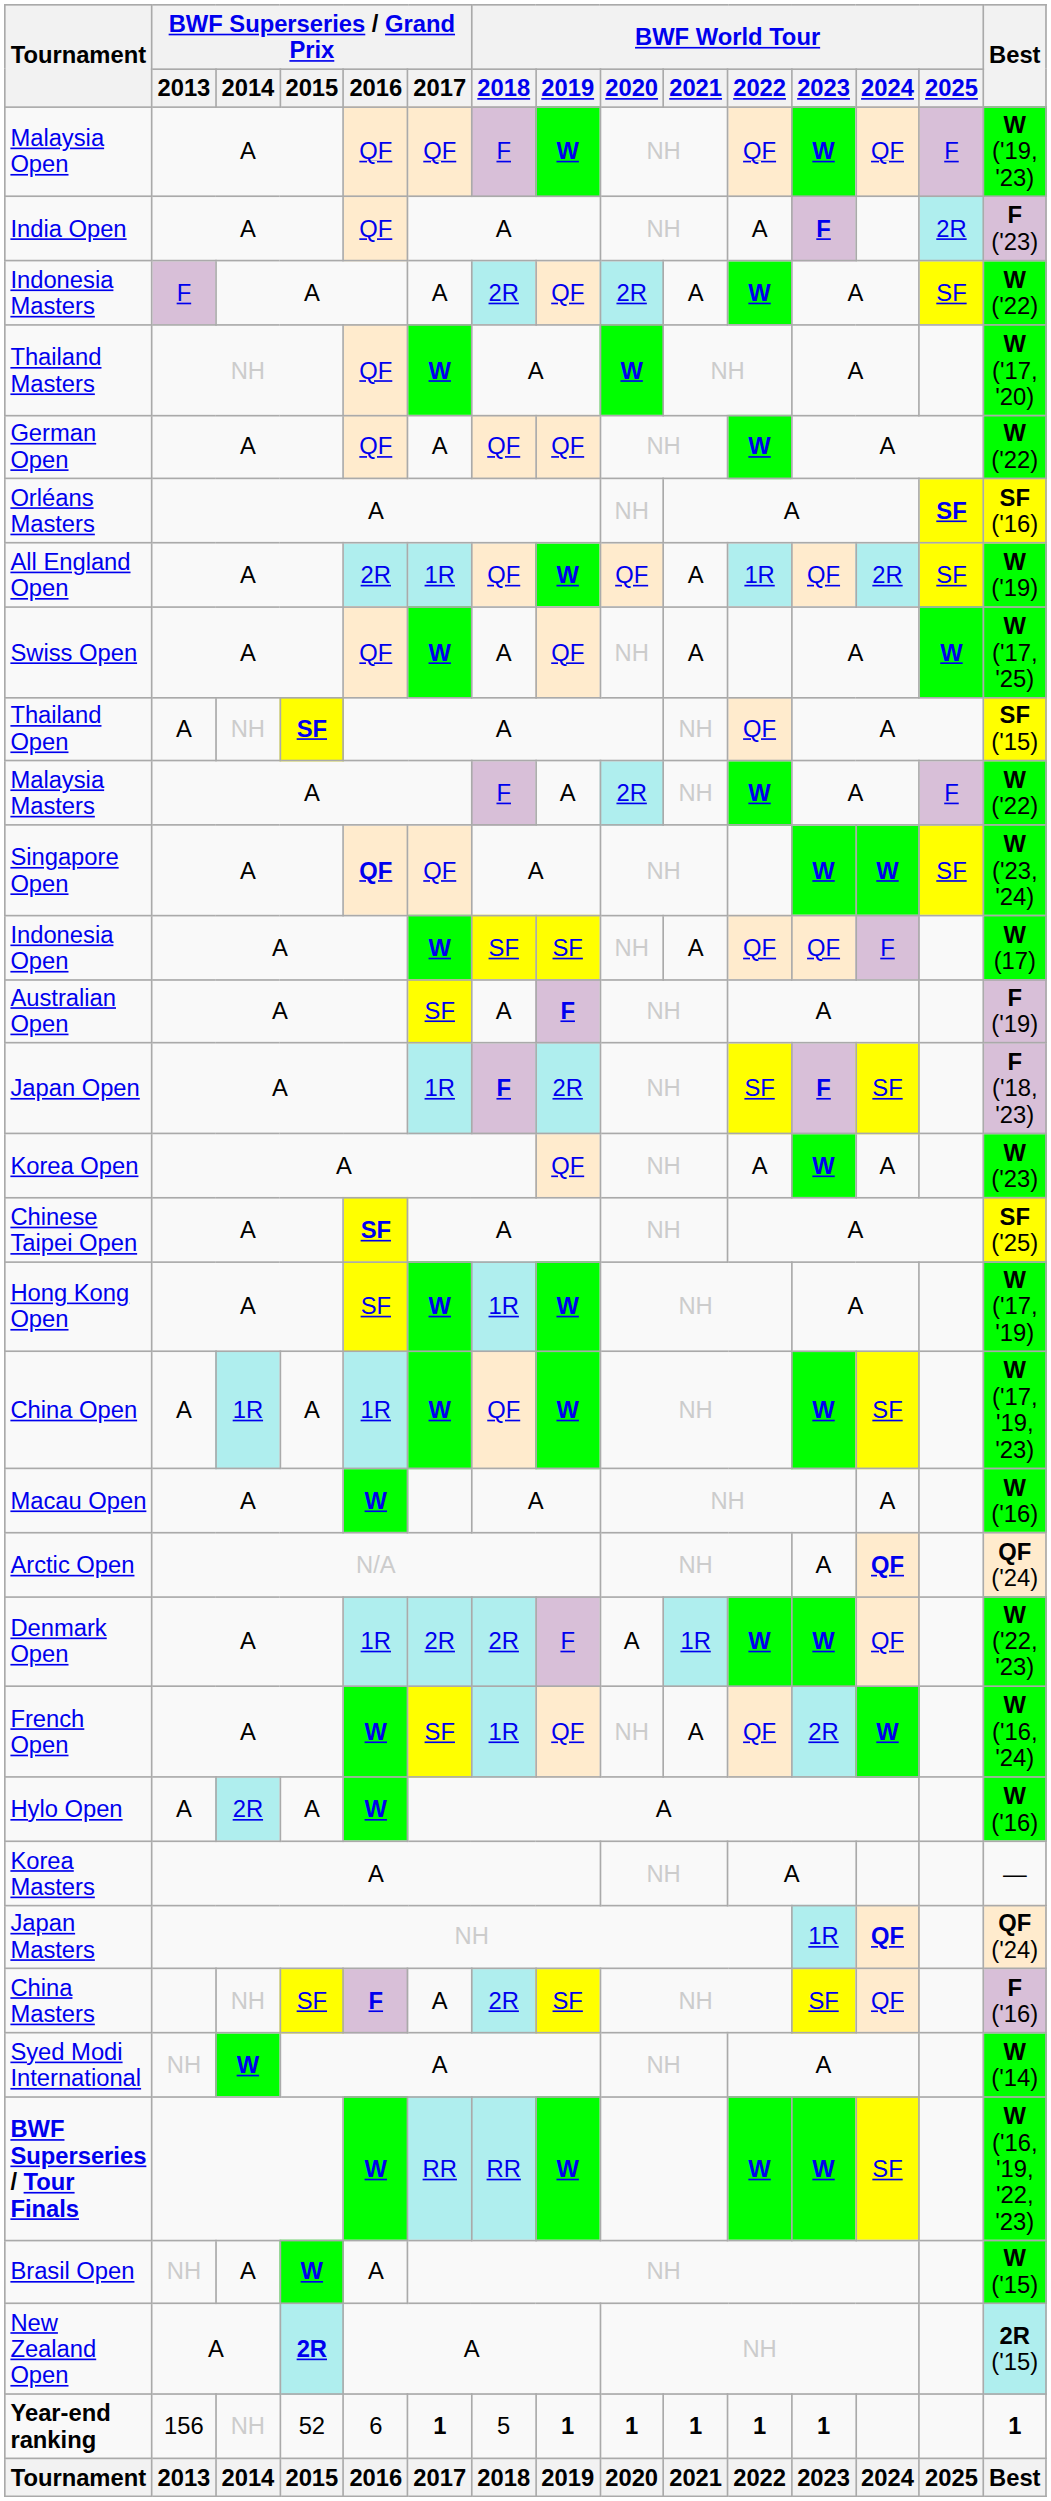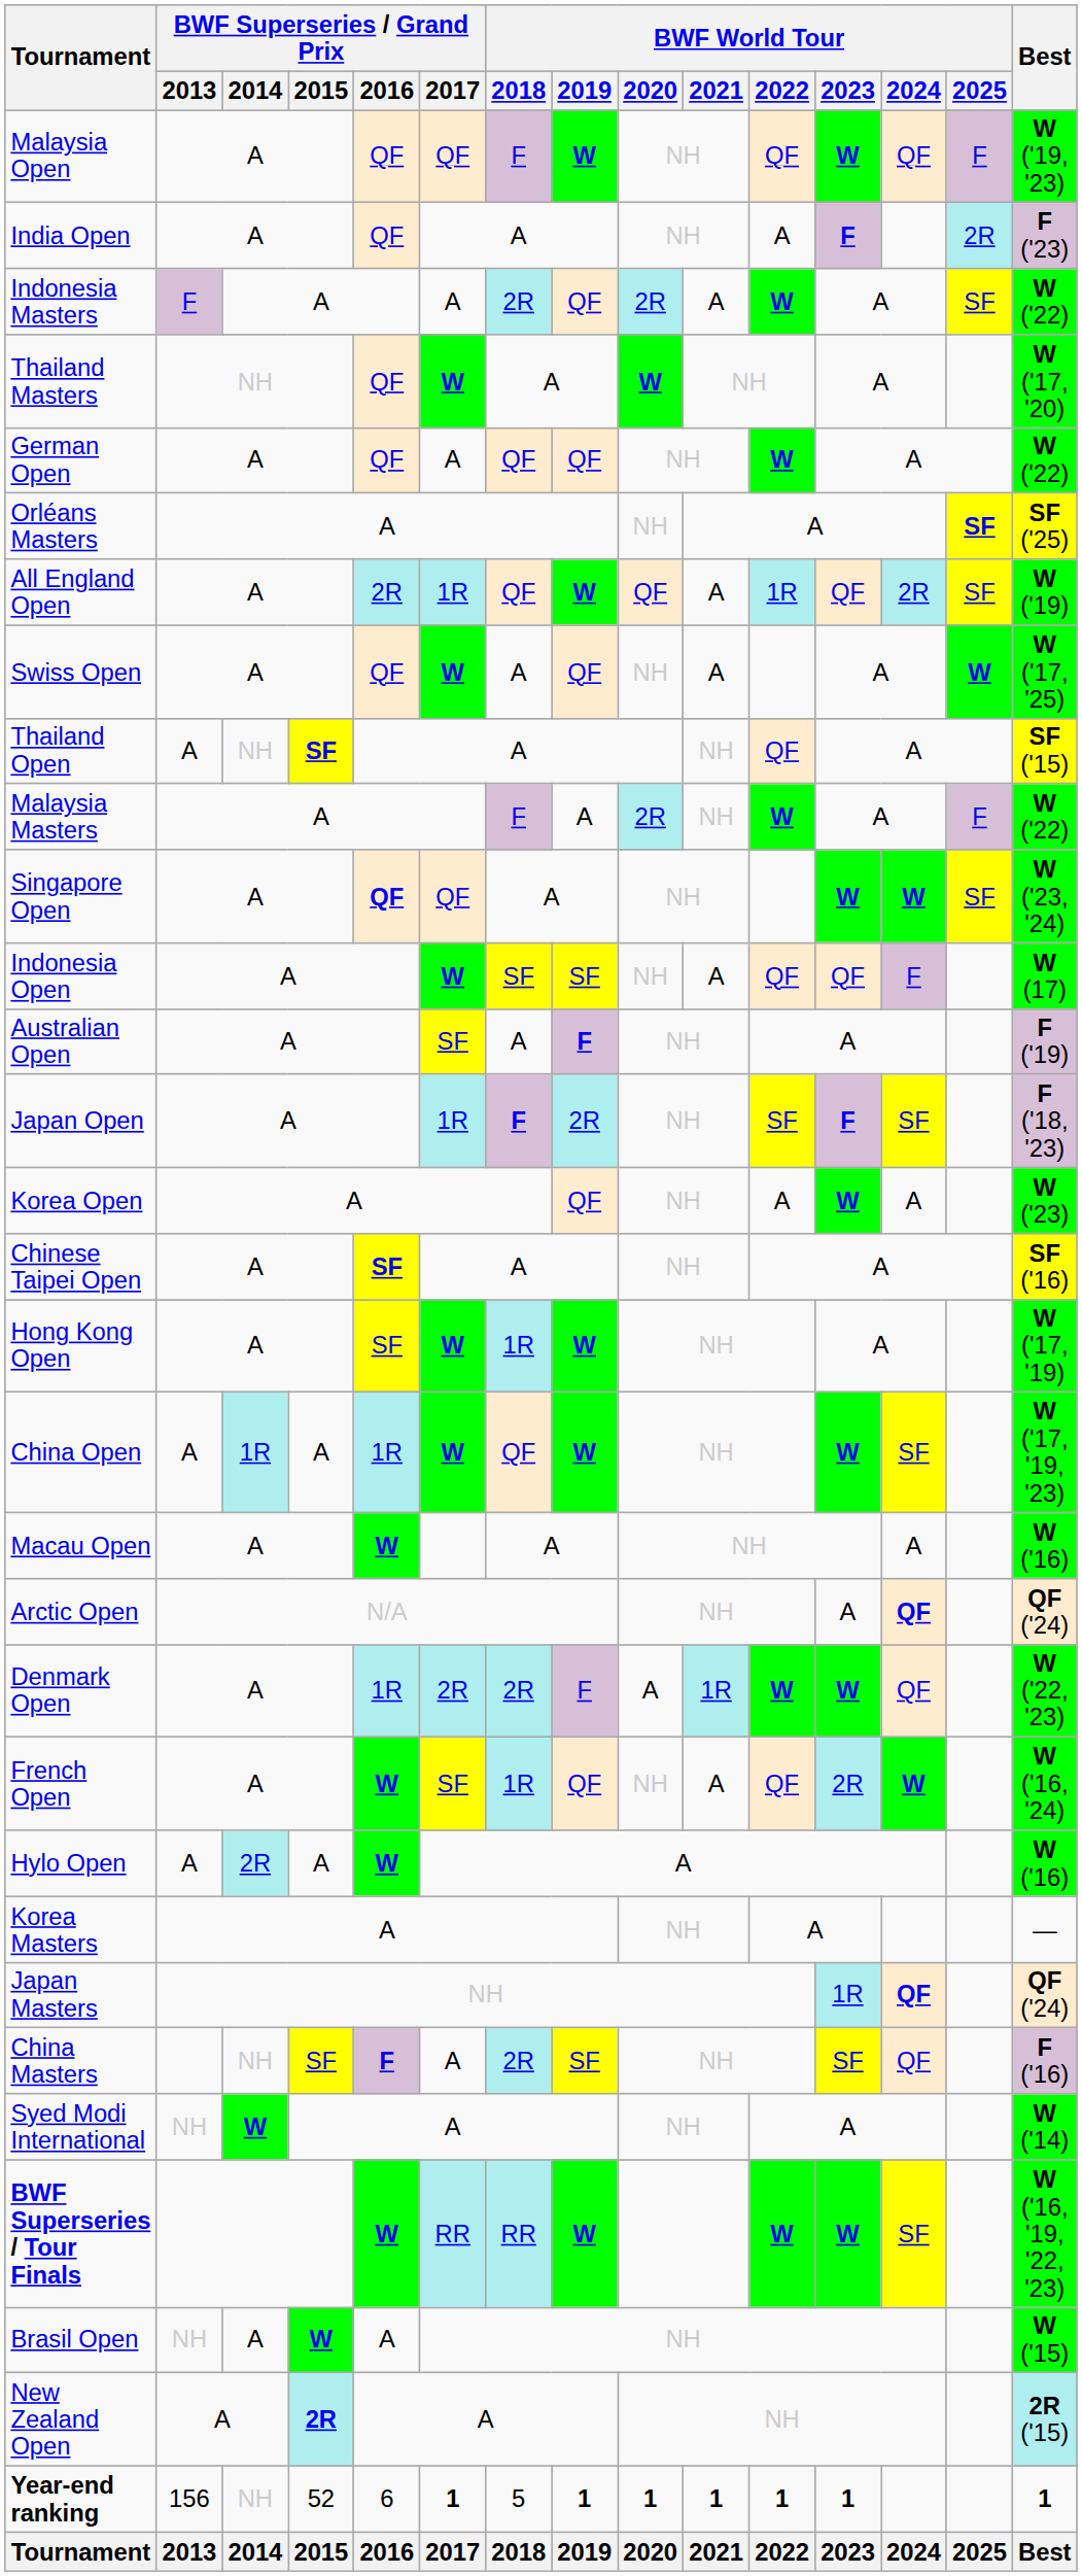 <table class="wikitable" style="font-size: 90%; text-align:center">
 <tr>
 <th rowspan="2">Tournament</th>
 <th colspan="5"><a href='#'>BWF Superseries</a> / <a href='#'>Grand Prix</a></th>
 <th colspan="8"><a href='#'>BWF World Tour</a></th>
 <th rowspan="2">Best</th>
 </tr>
 <tr>
 <th>2013</th>
 <th>2014</th>
 <th>2015</th>
 <th>2016</th>
 <th>2017</th>
 <th><a href='#'>2018</a></th>
 <th><a href='#'>2019</a></th>
 <th><a href='#'>2020</a></th>
 <th><a href='#'>2021</a></th>
 <th><a href='#'>2022</a></th>
 <th><a href='#'>2023</a></th>
 <th><a href='#'>2024</a></th>
 <th><a href='#'>2025</a></th>
 </tr>
 <tr>
 <td align=left><a href='#'>Malaysia Open</a></td>
 <td colspan="3">A</td>
 <td bgcolor=FFEBCD><a href='#'>QF</a></td>
 <td bgcolor=FFEBCD><a href='#'>QF</a></td>
 <td bgcolor=D8BFD8><a href='#'>F</a></td>
 <td bgcolor=00FF00><a href='#'><strong>W</strong></a></td>
 <td colspan="2" style=color:#ccc>NH</td>
 <td bgcolor=FFEBCD><a href='#'>QF</a></td>
 <td bgcolor=00FF00><strong><a href='#'>W</a></strong></td>
 <td bgcolor=FFEBCD><a href='#'>QF</a></td>
 <td bgcolor=D8BFD8><a href='#'>F</a></td>
 <td bgcolor=00FF00><strong>W</strong> ('19, '23)</td>
 </tr>
 <tr>
 <td align=left><a href='#'>India Open</a></td>
 <td colspan="3">A</td>
 <td bgcolor=FFEBCD><a href='#'>QF</a></td>
 <td colspan="3">A</td>
 <td colspan="2" style=color:#ccc>NH</td>
 <td>A</td>
 <td bgcolor=D8BFD8><strong><a href='#'>F</a></strong></td>
 <td><a href='#'></a></td>
 <td bgcolor=AFEEEE><a href='#'>2R</a></td>
 <td bgcolor=D8BFD8><strong>F</strong> ('23)</td>
 </tr>
 <tr>
 <td align=left><a href='#'>Indonesia Masters</a></td>
 <td bgcolor=D8BFD8><a href='#'>F</a></td>
 <td colspan="3">A</td>
 <td>A</td>
 <td bgcolor=AFEEEE><a href='#'>2R</a></td>
 <td bgcolor=FFEBCD><a href='#'>QF</a></td>
 <td bgcolor=AFEEEE><a href='#'>2R</a></td>
 <td>A</td>
 <td bgcolor=00FF00><strong><a href='#'>W</a></strong></td>
 <td colspan="2">A</td>
 <td bgcolor=FFFF00><a href='#'>SF</a></td>
 <td bgcolor=00FF00><strong>W</strong> ('22)</td>
 </tr>
 <tr>
 <td align=left><a href='#'>Thailand Masters</a></td>
 <td colspan="3" style=color:#ccc>NH</td>
 <td bgcolor=FFEBCD><a href='#'>QF</a></td>
 <td bgcolor=00FF00><a href='#'><strong>W</strong></a></td>
 <td colspan="2">A</td>
 <td bgcolor=00FF00><a href='#'><strong>W</strong></a></td>
 <td colspan="2" style=color:#ccc>NH</td>
 <td colspan="2">A</td>
 <td><a href='#'></a></td>
 <td bgcolor=00FF00><strong>W</strong> ('17, '20)</td>
 </tr>
 <tr>
 <td align=left><a href='#'>German Open</a></td>
 <td colspan="3">A</td>
 <td bgcolor=FFEBCD><a href='#'>QF</a></td>
 <td>A</td>
 <td bgcolor=FFEBCD><a href='#'>QF</a></td>
 <td bgcolor=FFEBCD><a href='#'>QF</a></td>
 <td colspan="2" style=color:#ccc>NH</td>
 <td bgcolor=00FF00><strong><a href='#'>W</a></strong></td>
 <td colspan="3">A</td>
 <td bgcolor=00FF00><strong>W</strong> ('22)</td>
 </tr>
 <tr>
 <td align=left><a href='#'>Orléans Masters</a></td>
 <td colspan="7">A</td>
 <td style=color:#ccc>NH</td>
 <td colspan="4">A</td>
 <td bgcolor=FFFF00><a href='#'><strong>SF</strong></a></td>
-<td bgcolor=FFFF00><strong>SF</strong> ('16)</td>
+<td bgcolor=FFFF00><strong>SF</strong> ('25)</td>
 </tr>
 <tr>
 <td align=left><a href='#'>All England Open</a></td>
 <td colspan="3">A</td>
 <td bgcolor=AFEEEE><a href='#'>2R</a></td>
 <td bgcolor=AFEEEE><a href='#'>1R</a></td>
 <td bgcolor=FFEBCD><a href='#'>QF</a></td>
 <td bgcolor=00FF00><a href='#'><strong>W</strong></a></td>
 <td bgcolor=FFEBCD><a href='#'>QF</a></td>
 <td>A</td>
 <td bgcolor=AFEEEE><a href='#'>1R</a></td>
 <td bgcolor=FFEBCD><a href='#'>QF</a></td>
 <td bgcolor=AFEEEE><a href='#'>2R</a></td>
 <td bgcolor=FFFF00><a href='#'>SF</a></td>
 <td bgcolor=00FF00><strong>W</strong> ('19)</td>
 </tr>
 <tr>
 <td align=left><a href='#'>Swiss Open</a></td>
 <td colspan="3">A</td>
 <td bgcolor=FFEBCD><a href='#'>QF</a></td>
 <td bgcolor=00FF00><a href='#'><strong>W</strong></a></td>
 <td>A</td>
 <td bgcolor=FFEBCD><a href='#'>QF</a></td>
 <td style=color:#ccc>NH</td>
 <td>A</td>
 <td><a href='#'></a></td>
 <td colspan="2">A</td>
 <td bgcolor=00FF00><a href='#'><strong>W</strong></a></td>
 <td bgcolor=00FF00><strong>W</strong> ('17, '25)</td>
 </tr>
 <tr>
 <td align=left><a href='#'>Thailand Open</a></td>
 <td>A</td>
 <td style=color:#ccc>NH</td>
 <td bgcolor=FFFF00><a href='#'><strong>SF</strong></a></td>
 <td colspan="5">A</td>
 <td style=color:#ccc>NH</td>
 <td bgcolor=FFEBCD><a href='#'>QF</a></td>
 <td colspan="3">A</td>
 <td bgcolor=FFFF00><strong>SF</strong> ('15)</td>
 </tr>
 <tr>
 <td align=left><a href='#'>Malaysia Masters</a></td>
 <td colspan="5">A</td>
 <td bgcolor=D8BFD8><a href='#'>F</a></td>
 <td>A</td>
 <td bgcolor=AFEEEE><a href='#'>2R</a></td>
 <td style=color:#ccc>NH</td>
 <td bgcolor=00FF00><a href='#'><strong>W</strong></a></td>
 <td colspan="2">A</td>
 <td bgcolor=D8BFD8><a href='#'>F</a></td>
 <td bgcolor=00FF00><strong>W</strong> ('22)</td>
 </tr>
 <tr>
 <td align=left><a href='#'>Singapore Open</a></td>
 <td colspan="3">A</td>
 <td bgcolor=FFEBCD><strong><a href='#'>QF</a></strong></td>
 <td bgcolor=FFEBCD><a href='#'>QF</a></td>
 <td colspan="2">A</td>
 <td colspan="2" style=color:#ccc>NH</td>
 <td><a href='#'></a></td>
 <td bgcolor=00FF00><strong><a href='#'>W</a></strong></td>
 <td bgcolor=00FF00><strong><a href='#'>W</a></strong></td>
 <td bgcolor=FFFF00><a href='#'>SF</a></td>
 <td bgcolor=00FF00><strong>W</strong> ('23, '24)</td>
 </tr>
 <tr>
 <td align=left><a href='#'>Indonesia Open</a></td>
 <td colspan="4">A</td>
 <td bgcolor=00FF00><a href='#'><strong>W</strong></a></td>
 <td bgcolor=FFFF00><a href='#'>SF</a></td>
 <td bgcolor=FFFF00><a href='#'>SF</a></td>
 <td style=color:#ccc>NH</td>
 <td>A</td>
 <td bgcolor=FFEBCD><a href='#'>QF</a></td>
 <td bgcolor=FFEBCD><a href='#'>QF</a></td>
 <td bgcolor=D8BFD8><a href='#'>F</a></td>
 <td></td>
 <td bgcolor=00FF00><strong>W</strong> (17)</td>
 </tr>
 <tr>
 <td align=left><a href='#'>Australian Open</a></td>
 <td colspan="4">A</td>
 <td bgcolor=FFFF00><a href='#'>SF</a></td>
 <td>A</td>
 <td bgcolor=D8BFD8><a href='#'><strong>F</strong></a></td>
 <td colspan="2" style=color:#ccc>NH</td>
 <td colspan="3">A</td>
 <td></td>
 <td bgcolor=D8BFD8><strong>F</strong> ('19)</td>
 </tr>
 <tr>
 <td align=left><a href='#'>Japan Open</a></td>
 <td colspan="4">A</td>
 <td bgcolor=AFEEEE><a href='#'>1R</a></td>
 <td bgcolor=D8BFD8><strong><a href='#'>F</a></strong></td>
 <td bgcolor=AFEEEE><a href='#'>2R</a></td>
 <td colspan="2" style=color:#ccc>NH</td>
 <td bgcolor=FFFF00><a href='#'>SF</a></td>
 <td bgcolor=D8BFD8><strong><a href='#'>F</a></strong></td>
 <td bgcolor=FFFF00><a href='#'>SF</a></td>
 <td></td>
 <td bgcolor=D8BFD8><strong>F</strong> ('18, '23)</td>
 </tr>
 <tr>
 <td align=left><a href='#'>Korea Open</a></td>
 <td colspan="6">A</td>
 <td bgcolor=FFEBCD><a href='#'>QF</a></td>
 <td colspan="2" style=color:#ccc>NH</td>
 <td>A</td>
 <td bgcolor=00FF00><strong><a href='#'>W</a></strong></td>
 <td>A</td>
 <td></td>
 <td bgcolor=00FF00><strong>W</strong> ('23)</td>
 </tr>
 <tr>
 <td align=left><a href='#'>Chinese Taipei Open</a></td>
 <td colspan="3">A</td>
 <td bgcolor=FFFF00><a href='#'><strong>SF</strong></a></td>
 <td colspan="3">A</td>
 <td colspan="2" style=color:#ccc>NH</td>
 <td colspan="4">A</td>
-<td bgcolor=FFFF00><strong>SF</strong> ('25)</td>
+<td bgcolor=FFFF00><strong>SF</strong> ('16)</td>
 </tr>
 <tr>
 <td align=left><a href='#'>Hong Kong Open</a></td>
 <td colspan="3">A</td>
 <td bgcolor=FFFF00><a href='#'>SF</a></td>
 <td bgcolor=00FF00><a href='#'><strong>W</strong></a></td>
 <td bgcolor=AFEEEE><a href='#'>1R</a></td>
 <td bgcolor=00FF00><a href='#'><strong>W</strong></a></td>
 <td colspan="3" style=color:#ccc>NH</td>
 <td colspan="2">A</td>
 <td></td>
 <td bgcolor=00FF00><strong>W</strong> ('17, '19)</td>
 </tr>
 <tr>
 <td align=left><a href='#'>China Open</a></td>
 <td>A</td>
 <td bgcolor=AFEEEE><a href='#'>1R</a></td>
 <td>A</td>
 <td bgcolor=AFEEEE><a href='#'>1R</a></td>
 <td bgcolor=00FF00><a href='#'><strong>W</strong></a></td>
 <td bgcolor=FFEBCD><a href='#'>QF</a></td>
 <td bgcolor=00FF00><a href='#'><strong>W</strong></a></td>
 <td colspan="3" style=color:#ccc>NH</td>
 <td bgcolor=00FF00><a href='#'><strong>W</strong></a></td>
 <td bgcolor=FFFF00><a href='#'>SF</a></td>
 <td></td>
 <td bgcolor=00FF00><strong>W</strong> ('17, '19, '23)</td>
 </tr>
 <tr>
 <td align=left><a href='#'>Macau Open</a></td>
 <td colspan="3">A</td>
 <td bgcolor=00FF00><a href='#'><strong>W</strong></a></td>
 <td><a href='#'></a></td>
 <td colspan="2">A</td>
 <td colspan="4" style=color:#ccc>NH</td>
 <td>A</td>
 <td></td>
 <td bgcolor=00FF00><strong>W</strong> ('16)</td>
 </tr>
 <tr>
 <td align=left><a href='#'>Arctic Open</a></td>
 <td colspan="7" style=color:#ccc>N/A</td>
 <td colspan="3" style=color:#ccc>NH</td>
 <td>A</td>
 <td bgcolor=FFEBCD><strong><a href='#'>QF</a></strong></td>
 <td></td>
 <td bgcolor=FFEBCD><strong>QF</strong> ('24)</td>
 </tr>
 <tr>
 <td align=left><a href='#'>Denmark Open</a></td>
 <td colspan="3">A</td>
 <td bgcolor=AFEEEE><a href='#'>1R</a></td>
 <td bgcolor=AFEEEE><a href='#'>2R</a></td>
 <td bgcolor=AFEEEE><a href='#'>2R</a></td>
 <td bgcolor=D8BFD8><a href='#'>F</a></td>
 <td>A</td>
 <td bgcolor=AFEEEE><a href='#'>1R</a></td>
 <td bgcolor=00FF00><strong><a href='#'>W</a></strong></td>
 <td bgcolor=00FF00><strong><a href='#'>W</a></strong></td>
 <td bgcolor=FFEBCD><a href='#'>QF</a></td>
 <td></td>
 <td bgcolor=00FF00><strong>W</strong> ('22, '23)</td>
 </tr>
 <tr>
 <td align=left><a href='#'>French Open</a></td>
 <td colspan="3">A</td>
 <td bgcolor=00FF00><a href='#'><strong>W</strong></a></td>
 <td bgcolor=FFFF00><a href='#'>SF</a></td>
 <td bgcolor=AFEEEE><a href='#'>1R</a></td>
 <td bgcolor=FFEBCD><a href='#'>QF</a></td>
 <td style=color:#ccc>NH</td>
 <td>A</td>
 <td bgcolor=FFEBCD><a href='#'>QF</a></td>
 <td bgcolor=AFEEEE><a href='#'>2R</a></td>
 <td bgcolor=00FF00><a href='#'><strong>W</strong></a></td>
 <td></td>
 <td bgcolor=00FF00><strong>W</strong> ('16, '24)</td>
 </tr>
 <tr>
 <td align=left><a href='#'>Hylo Open</a></td>
 <td>A</td>
 <td bgcolor=AFEEEE><a href='#'>2R</a></td>
 <td>A</td>
 <td bgcolor=00FF00><a href='#'><strong>W</strong></a></td>
 <td colspan="8">A</td>
 <td></td>
 <td bgcolor=00FF00><strong>W</strong> ('16)</td>
 </tr>
 <tr>
 <td align=left><a href='#'>Korea Masters</a></td>
 <td colspan="7">A</td>
 <td colspan="2" style=color:#ccc>NH</td>
 <td colspan="2">A</td>
 <td><a href='#'></a></td>
 <td></td>
 <td>—</td>
 </tr>
 <tr>
 <td align=left><a href='#'>Japan Masters</a></td>
 <td colspan="10" style=color:#ccc>NH</td>
 <td bgcolor=AFEEEE><a href='#'>1R</a></td>
 <td bgcolor=FFEBCD><strong><a href='#'>QF</a></strong></td>
 <td></td>
 <td bgcolor=FFEBCD><strong>QF</strong> ('24)</td>
 </tr>
 <tr>
 <td align=left><a href='#'>China Masters</a></td>
 <td><a href='#'></a></td>
 <td style=color:#ccc>NH</td>
 <td bgcolor=FFFF00><a href='#'>SF</a></td>
 <td bgcolor=D8BFD8><a href='#'><strong>F</strong></a></td>
 <td>A</td>
 <td bgcolor=AFEEEE><a href='#'>2R</a></td>
 <td bgcolor=FFFF00><a href='#'>SF</a></td>
 <td colspan="3" style=color:#ccc>NH</td>
 <td bgcolor=FFFF00><a href='#'>SF</a></td>
 <td bgcolor=FFEBCD><a href='#'>QF</a></td>
 <td></td>
 <td bgcolor=D8BFD8><strong>F</strong> ('16)</td>
 </tr>
 <tr>
 <td align=left><a href='#'>Syed Modi International</a></td>
 <td style=color:#ccc>NH</td>
 <td bgcolor=00FF00><a href='#'><strong>W</strong></a></td>
 <td colspan="5">A</td>
 <td colspan="2" style=color:#ccc>NH</td>
 <td colspan="3">A</td>
 <td></td>
 <td bgcolor=00FF00><strong>W</strong> ('14)</td>
 </tr>
 <tr>
 <td align=left><strong><a href='#'>BWF Superseries</a> / <a href='#'>Tour Finals</a></strong></td>
 <td colspan="3"></td>
 <td bgcolor=00FF00><a href='#'><strong>W</strong></a></td>
 <td bgcolor=AFEEEE><a href='#'>RR</a></td>
 <td bgcolor=AFEEEE><a href='#'>RR</a></td>
 <td bgcolor=00FF00><a href='#'><strong>W</strong></a></td>
 <td colspan="2"></td>
 <td bgcolor=00FF00><strong><a href='#'>W</a></strong></td>
 <td bgcolor=00FF00><strong><a href='#'>W</a></strong></td>
 <td bgcolor=FFFF00><a href='#'>SF</a></td>
 <td></td>
 <td bgcolor=00FF00><strong>W</strong> ('16, '19, '22, '23)</td>
 </tr>
 <tr>
 <td align=left><a href='#'>Brasil Open</a></td>
 <td style=color:#ccc>NH</td>
 <td>A</td>
 <td bgcolor=00FF00><a href='#'><strong>W</strong></a></td>
 <td>A</td>
 <td colspan="8" style=color:#ccc>NH</td>
 <td></td>
 <td bgcolor=00FF00><strong>W</strong> ('15)</td>
 </tr>
 <tr>
 <td align=left><a href='#'>New Zealand Open</a></td>
 <td colspan="2">A</td>
 <td bgcolor=AFEEEE><a href='#'><strong>2R</strong></a></td>
 <td colspan="4">A</td>
 <td colspan="5" style=color:#ccc>NH</td>
 <td></td>
 <td bgcolor=AFEEEE><strong>2R</strong> ('15)</td>
 </tr>
 <tr>
 <td align=left><strong>Year-end ranking</strong></td>
 <td>156</td>
 <td style=color:#ccc>NH</td>
 <td>52</td>
 <td>6</td>
 <td><strong>1</strong></td>
 <td>5</td>
 <td><strong>1</strong></td>
 <td><strong>1</strong></td>
 <td><strong>1</strong></td>
 <td><strong>1</strong></td>
 <td><strong>1</strong></td>
 <td></td>
 <td></td>
 <td><strong>1</strong></td>
 </tr>
 <tr>
 <th>Tournament</th>
 <th>2013</th>
 <th>2014</th>
 <th>2015</th>
 <th>2016</th>
 <th>2017</th>
 <th>2018</th>
 <th>2019</th>
 <th>2020</th>
 <th>2021</th>
 <th>2022</th>
 <th>2023</th>
 <th>2024</th>
 <th>2025</th>
 <th>Best</th>
 </tr>
 </table>
